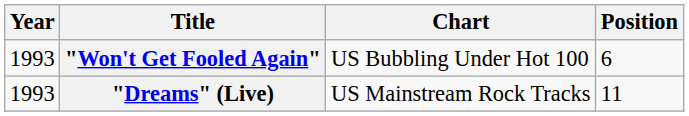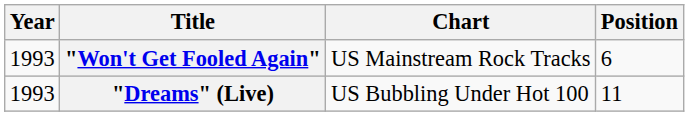 <table class="wikitable plainrowheaders">
 <tr>
 <th scope="col">Year</th>
 <th scope="col">Title</th>
 <th scope="col">Chart</th>
 <th scope="col">Position</th>
 </tr>
 <tr>
 <td>1993</td>
 <th scope="row">"<a href='#'>Won't Get Fooled Again</a>"</th>
-<td>US Bubbling Under Hot 100</td>
+<td>US Mainstream Rock Tracks</td>
 <td>6</td>
 </tr>
 <tr>
 <td>1993</td>
 <th scope="row">"<a href='#'>Dreams</a>" (Live)</th>
-<td>US Mainstream Rock Tracks</td>
+<td>US Bubbling Under Hot 100</td>
 <td>11</td>
 </tr>
 </table>
